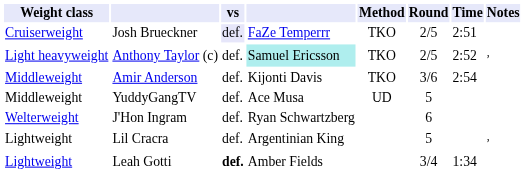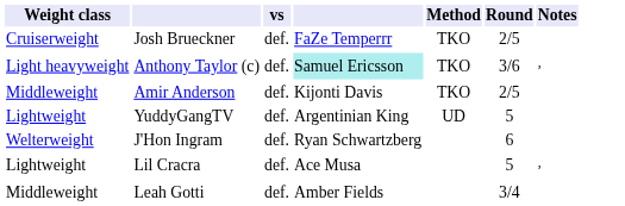 <table class="toccolours" style="font-size: 85%;">
 <tr>
 <th style="background:#e6e8fa; color:#000; text-align:center;">Weight class</th>
 <th style="background:#e6e8fa; color:#000; text-align:center;"></th>
 <th style="background:#e6e8fa; color:#000; text-align:center;">vs</th>
 <th style="background:#e6e8fa; color:#000; text-align:center;"></th>
 <th style="background:#e6e8fa; color:#000; text-align:center;">Method</th>
 <th style="background:#e6e8fa; color:#000; text-align:center;">Round</th>
-<th style="background:#e6e8fa; color:#000; text-align:center;">Time</th>
 <th style="background:#e6e8fa; color:#000; text-align:center;">Notes</th>
 </tr>
 <tr>
 <td><a href='#'>Cruiserweight</a></td>
 <td>Josh Brueckner</td>
-<td style="background: lavender;">def.</td>
+<td>def.</td>
 <td><a href='#'>FaZe Temperrr</a></td>
 <td align="center">TKO</td>
 <td align="center">2/5</td>
-<td>2:51</td>
 <td></td>
 </tr>
 <tr>
 <td><a href='#'>Light heavyweight</a></td>
 <td><a href='#'>Anthony Taylor</a> (c)</td>
 <td>def.</td>
 <td style="background: paleturquoise;">Samuel Ericsson</td>
 <td align="center">TKO</td>
-<td align="center">2/5</td>
-<td>2:52</td>
+<td align="center">3/6</td>
 <td><sup>,</sup> </td>
 </tr>
 <tr>
 <td><a href='#'>Middleweight</a></td>
 <td><a href='#'>Amir Anderson</a></td>
 <td>def.</td>
 <td>Kijonti Davis</td>
 <td align="center">TKO</td>
-<td align="center">3/6</td>
-<td>2:54</td>
+<td align="center">2/5</td>
 <td></td>
 </tr>
 <tr>
-<td>Middleweight</td>
+<td><a href='#'>Lightweight</a></td>
 <td>YuddyGangTV</td>
 <td>def.</td>
-<td>Ace Musa</td>
+<td>Argentinian King</td>
 <td align="center">UD</td>
 <td align="center">5</td>
-<td></td>
 <td></td>
 </tr>
 <tr>
 <td><a href='#'>Welterweight</a></td>
 <td>J'Hon Ingram</td>
 <td>def.</td>
 <td>Ryan Schwartzberg</td>
 <td align="center"></td>
 <td align="center">6</td>
 <td></td>
-<td></td>
 </tr>
 <tr>
 <td>Lightweight</td>
 <td>Lil Cracra</td>
 <td>def.</td>
-<td>Argentinian King</td>
+<td>Ace Musa</td>
 <td align="center"></td>
 <td align="center">5</td>
-<td></td>
 <td><sup>,</sup> </td>
 </tr>
 <tr>
-<td><a href='#'>Lightweight</a></td>
+<td>Middleweight</td>
 <td>Leah Gotti</td>
-<td><strong>def.</strong></td>
+<td>def.</td>
 <td>Amber Fields</td>
 <td align="center"></td>
 <td align="center">3/4</td>
-<td>1:34</td>
 <td></td>
 </tr>
 </table>
